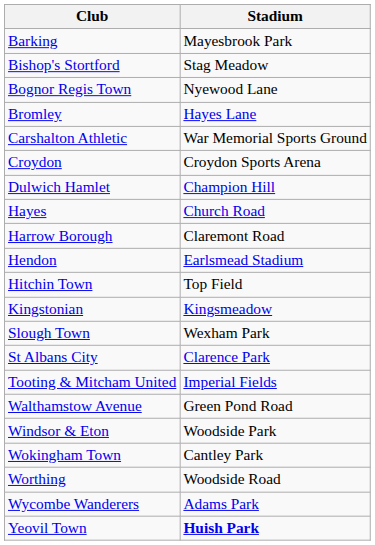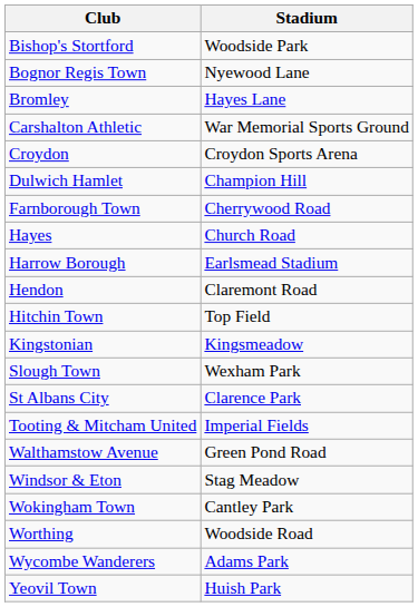 <table class="wikitable sortable">
 <tr>
 <th>Club</th>
 <th>Stadium</th>
 </tr>
 <tr>
-<td><a href='#'>Barking</a></td>
-<td>Mayesbrook Park</td>
-</tr>
-<tr>
 <td><a href='#'>Bishop's Stortford</a></td>
-<td>Stag Meadow</td>
+<td>Woodside Park</td>
 </tr>
 <tr>
 <td><a href='#'>Bognor Regis Town</a></td>
 <td>Nyewood Lane</td>
 </tr>
 <tr>
 <td><a href='#'>Bromley</a></td>
 <td><a href='#'>Hayes Lane</a></td>
 </tr>
 <tr>
 <td><a href='#'>Carshalton Athletic</a></td>
 <td>War Memorial Sports Ground</td>
 </tr>
 <tr>
 <td><a href='#'>Croydon</a></td>
 <td>Croydon Sports Arena</td>
 </tr>
 <tr>
 <td><a href='#'>Dulwich Hamlet</a></td>
 <td><a href='#'>Champion Hill</a></td>
 </tr>
 <tr>
+<td><a href='#'>Farnborough Town</a></td>
+<td><a href='#'>Cherrywood Road</a></td>
+</tr>
+<tr>
 <td><a href='#'>Hayes</a></td>
 <td><a href='#'>Church Road</a></td>
 </tr>
 <tr>
 <td><a href='#'>Harrow Borough</a></td>
-<td>Claremont Road</td>
+<td><a href='#'>Earlsmead Stadium</a></td>
 </tr>
 <tr>
 <td><a href='#'>Hendon</a></td>
-<td><a href='#'>Earlsmead Stadium</a></td>
+<td>Claremont Road</td>
 </tr>
 <tr>
 <td><a href='#'>Hitchin Town</a></td>
 <td>Top Field</td>
 </tr>
 <tr>
 <td><a href='#'>Kingstonian</a></td>
 <td><a href='#'>Kingsmeadow</a></td>
 </tr>
 <tr>
 <td><a href='#'>Slough Town</a></td>
 <td>Wexham Park</td>
 </tr>
 <tr>
 <td><a href='#'>St Albans City</a></td>
 <td><a href='#'>Clarence Park</a></td>
 </tr>
 <tr>
 <td><a href='#'>Tooting & Mitcham United</a></td>
 <td><a href='#'>Imperial Fields</a></td>
 </tr>
 <tr>
 <td><a href='#'>Walthamstow Avenue</a></td>
 <td>Green Pond Road</td>
 </tr>
 <tr>
 <td><a href='#'>Windsor & Eton</a></td>
-<td>Woodside Park</td>
+<td>Stag Meadow</td>
 </tr>
 <tr>
 <td><a href='#'>Wokingham Town</a></td>
 <td>Cantley Park</td>
 </tr>
 <tr>
 <td><a href='#'>Worthing</a></td>
 <td>Woodside Road</td>
 </tr>
 <tr>
 <td><a href='#'>Wycombe Wanderers</a></td>
 <td><a href='#'>Adams Park</a></td>
 </tr>
 <tr>
 <td><a href='#'>Yeovil Town</a></td>
-<td><strong><a href='#'>Huish Park</a></strong></td>
+<td><a href='#'>Huish Park</a></td>
 </tr>
 </table>
